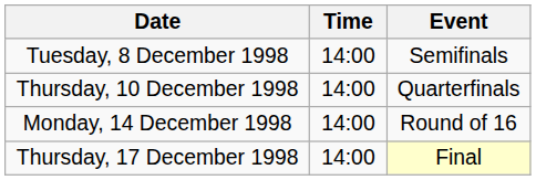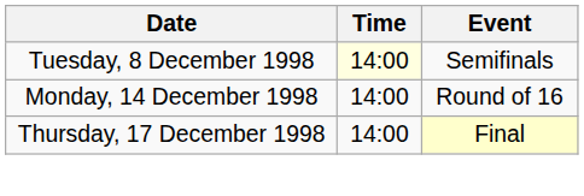 <table class = "wikitable" style="text-align:center;">
 <tr>
 <th width=220>Date</th>
 <th width=50>Time</th>
 <th width=100>Event</th>
 </tr>
 <tr>
 <td>Tuesday, 8 December 1998</td>
-<td>14:00</td>
+<td style="background: lightyellow;">14:00</td>
 <td>Semifinals</td>
-</tr>
-<tr>
-<td>Thursday, 10 December 1998</td>
-<td>14:00</td>
-<td>Quarterfinals</td>
 </tr>
 <tr>
 <td>Monday, 14 December 1998</td>
 <td>14:00</td>
 <td>Round of 16</td>
 </tr>
 <tr>
 <td>Thursday, 17 December 1998</td>
 <td>14:00</td>
 <td bgcolor=ffffcc>Final</td>
 </tr>
 </table>
